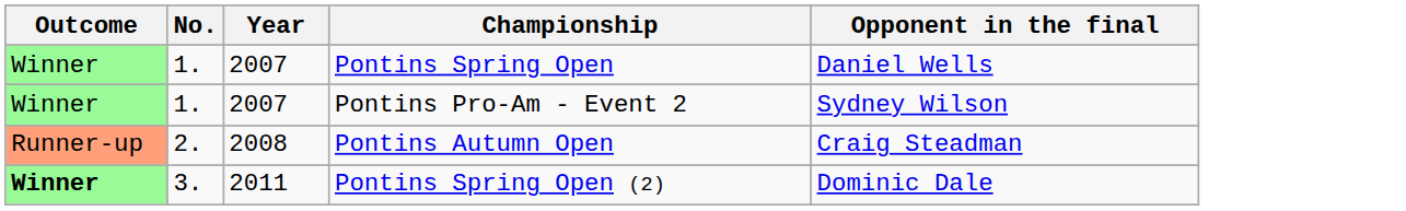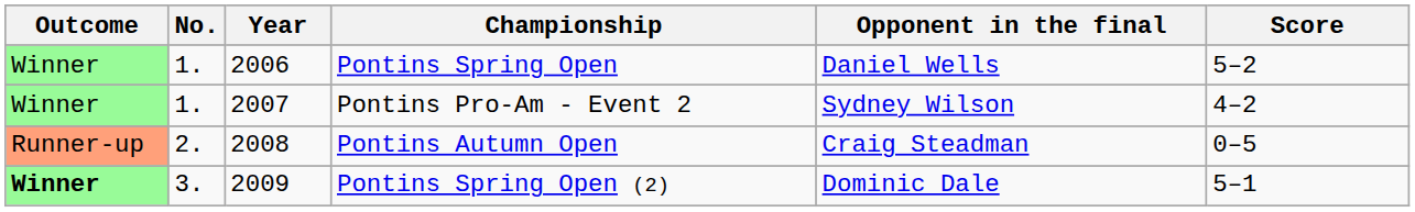 <table class="wikitable">
 <tr>
 <th width="80">Outcome</th>
 <th width="20">No.</th>
 <th width="50">Year</th>
 <th width="250">Championship</th>
 <th width="200">Opponent in the final</th>
+<th width="100">Score</th>
 </tr>
 <tr>
 <td style="background:#98FB98">Winner</td>
 <td>1.</td>
-<td>2007</td>
+<td>2006</td>
 <td><a href='#'>Pontins Spring Open</a></td>
 <td> <a href='#'>Daniel Wells</a></td>
+<td>5–2</td>
 </tr>
 <tr>
 <td style="background:#98FB98">Winner</td>
 <td>1.</td>
 <td>2007</td>
 <td>Pontins Pro-Am - Event 2</td>
 <td> <a href='#'>Sydney Wilson</a></td>
+<td>4–2</td>
 </tr>
 <tr>
 <td style="background:#ffa07a;">Runner-up</td>
 <td>2.</td>
 <td>2008</td>
 <td><a href='#'>Pontins Autumn Open</a></td>
 <td> <a href='#'>Craig Steadman</a></td>
+<td>0–5</td>
 </tr>
 <tr>
 <td style="background:#98fb98;"><strong>Winner</strong></td>
 <td>3.</td>
-<td>2011</td>
+<td>2009</td>
 <td><a href='#'>Pontins Spring Open</a> <small>(2)</small></td>
 <td> <a href='#'>Dominic Dale</a></td>
+<td>5–1</td>
 </tr>
 </table>
